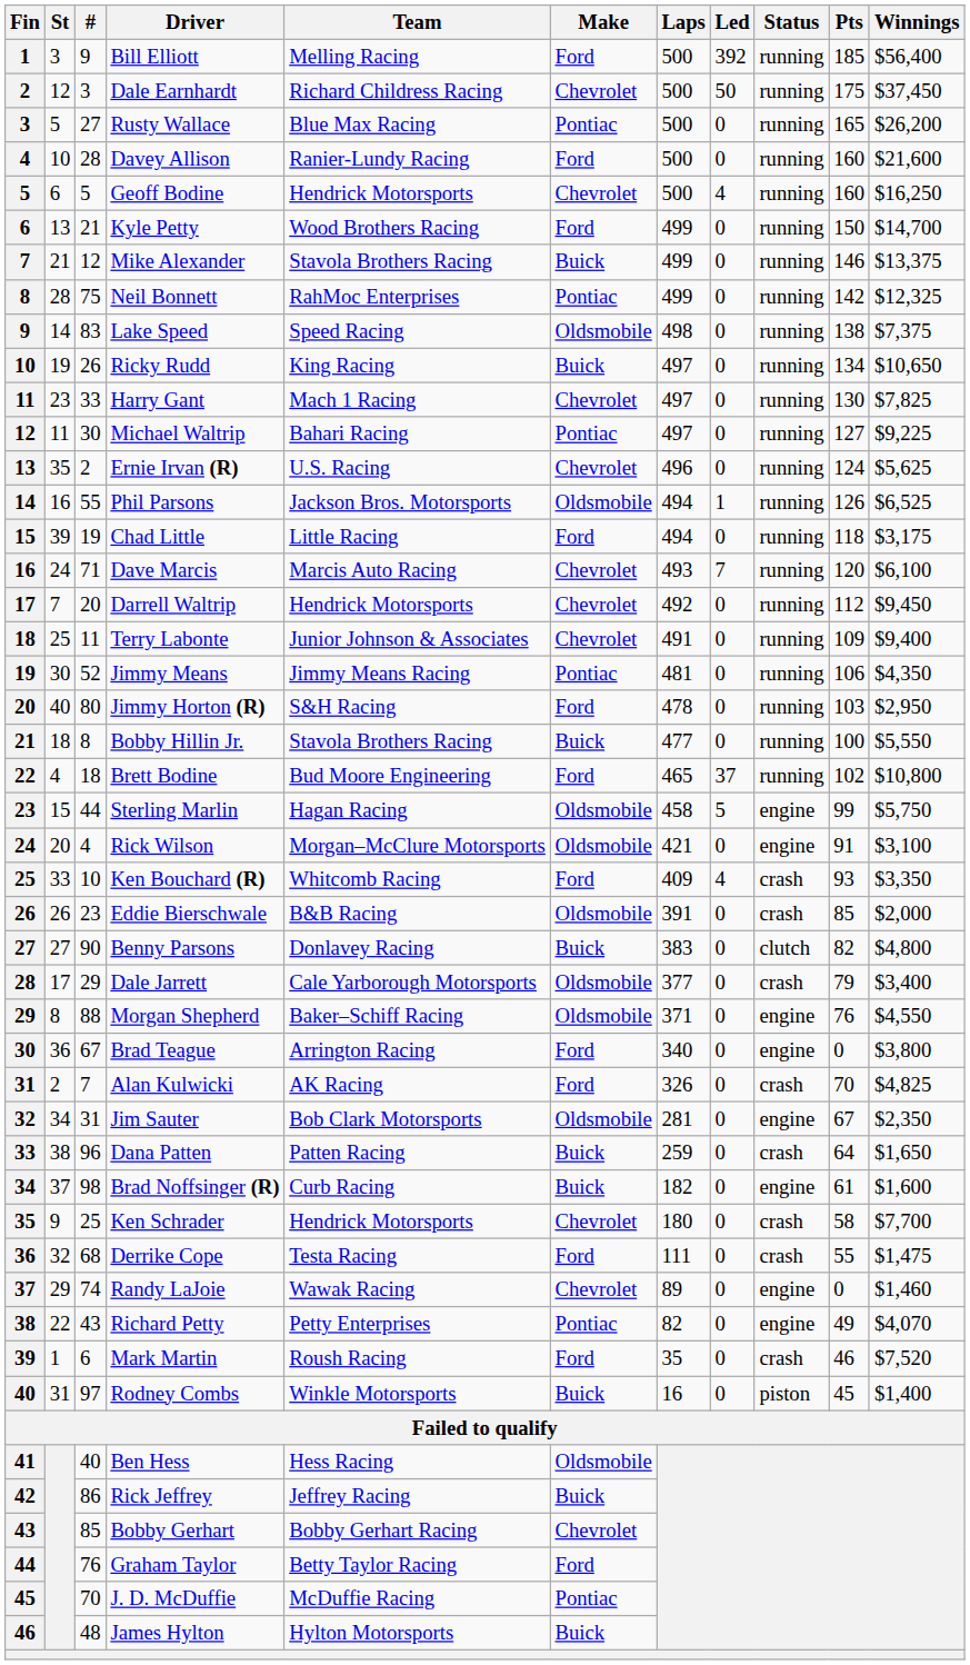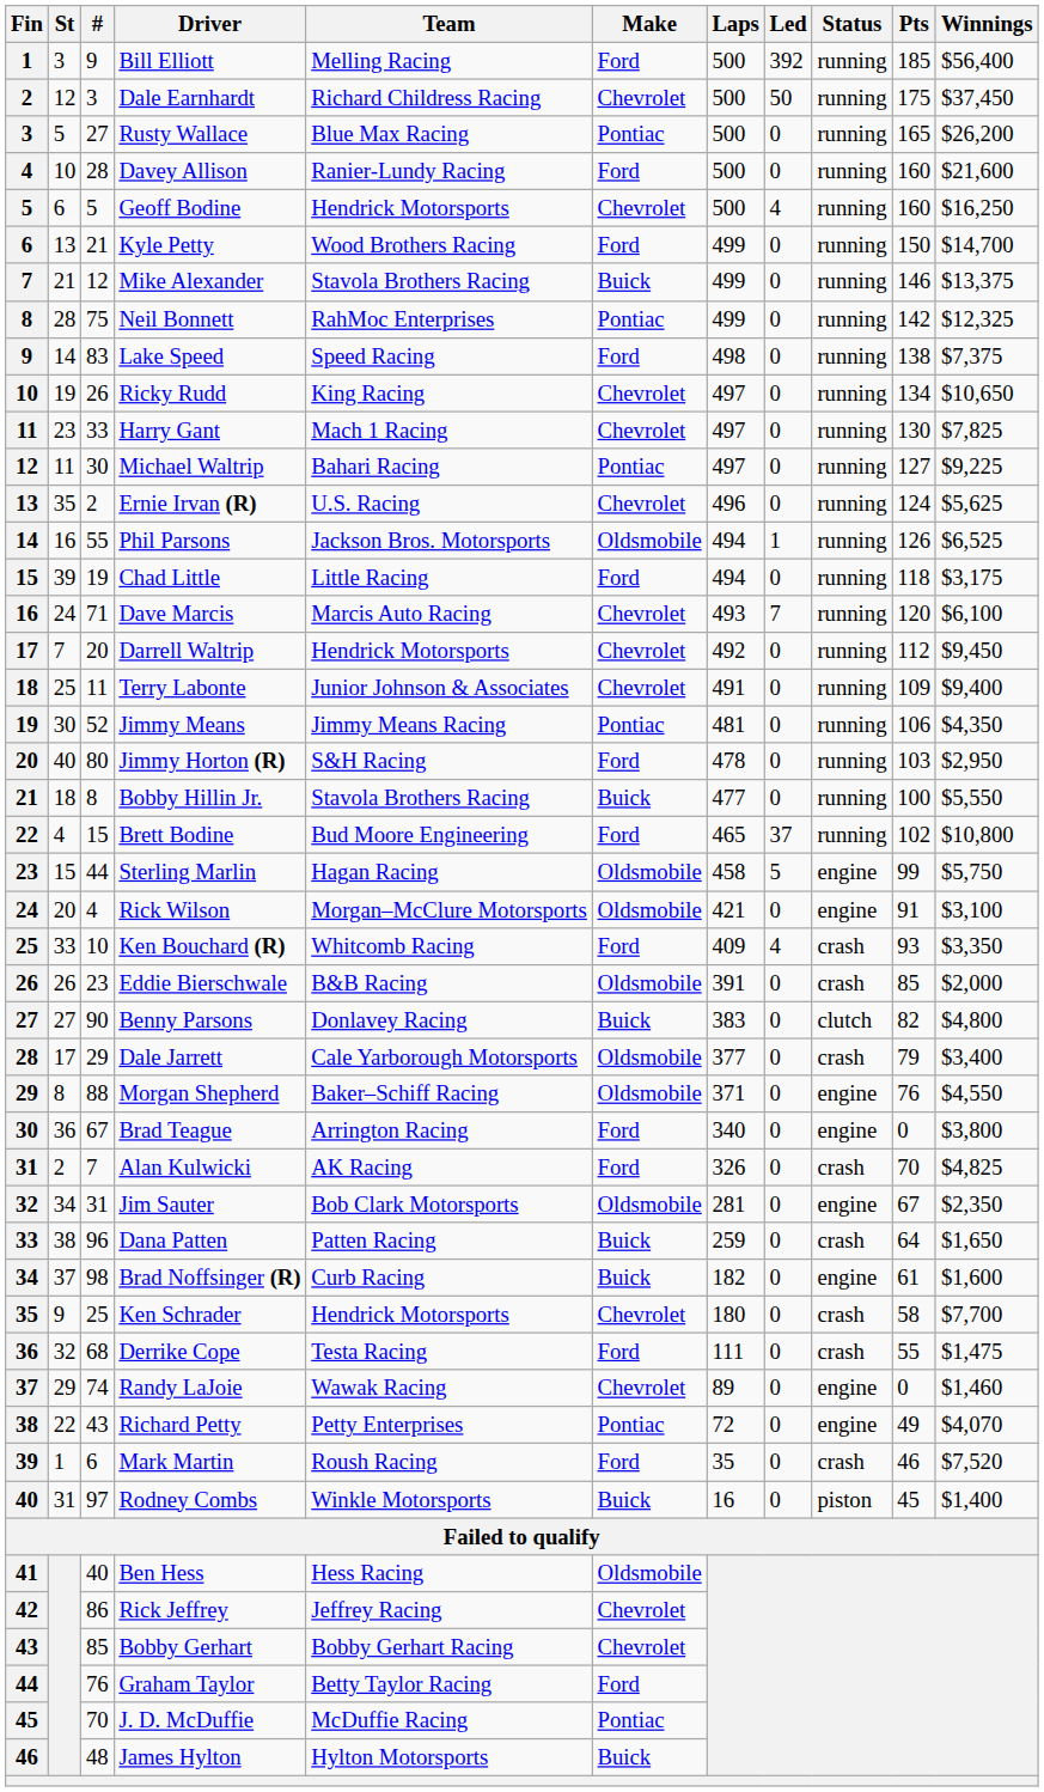 <table class="wikitable" style="font-size:95%">
 <tr>
 <th>Fin</th>
 <th>St</th>
 <th>#</th>
 <th>Driver</th>
 <th>Team</th>
 <th>Make</th>
 <th>Laps</th>
 <th>Led</th>
 <th>Status</th>
 <th>Pts</th>
 <th>Winnings</th>
 </tr>
 <tr>
 <th>1</th>
 <td>3</td>
 <td>9</td>
 <td><a href='#'>Bill Elliott</a></td>
 <td><a href='#'>Melling Racing</a></td>
 <td><a href='#'>Ford</a></td>
 <td>500</td>
 <td>392</td>
 <td>running</td>
 <td>185</td>
 <td>$56,400</td>
 </tr>
 <tr>
 <th>2</th>
 <td>12</td>
 <td>3</td>
 <td><a href='#'>Dale Earnhardt</a></td>
 <td><a href='#'>Richard Childress Racing</a></td>
 <td><a href='#'>Chevrolet</a></td>
 <td>500</td>
 <td>50</td>
 <td>running</td>
 <td>175</td>
 <td>$37,450</td>
 </tr>
 <tr>
 <th>3</th>
 <td>5</td>
 <td>27</td>
 <td><a href='#'>Rusty Wallace</a></td>
 <td><a href='#'>Blue Max Racing</a></td>
 <td><a href='#'>Pontiac</a></td>
 <td>500</td>
 <td>0</td>
 <td>running</td>
 <td>165</td>
 <td>$26,200</td>
 </tr>
 <tr>
 <th>4</th>
 <td>10</td>
 <td>28</td>
 <td><a href='#'>Davey Allison</a></td>
 <td><a href='#'>Ranier-Lundy Racing</a></td>
 <td><a href='#'>Ford</a></td>
 <td>500</td>
 <td>0</td>
 <td>running</td>
 <td>160</td>
 <td>$21,600</td>
 </tr>
 <tr>
 <th>5</th>
 <td>6</td>
 <td>5</td>
 <td><a href='#'>Geoff Bodine</a></td>
 <td><a href='#'>Hendrick Motorsports</a></td>
 <td><a href='#'>Chevrolet</a></td>
 <td>500</td>
 <td>4</td>
 <td>running</td>
 <td>160</td>
 <td>$16,250</td>
 </tr>
 <tr>
 <th>6</th>
 <td>13</td>
 <td>21</td>
 <td><a href='#'>Kyle Petty</a></td>
 <td><a href='#'>Wood Brothers Racing</a></td>
 <td><a href='#'>Ford</a></td>
 <td>499</td>
 <td>0</td>
 <td>running</td>
 <td>150</td>
 <td>$14,700</td>
 </tr>
 <tr>
 <th>7</th>
 <td>21</td>
 <td>12</td>
 <td><a href='#'>Mike Alexander</a></td>
 <td><a href='#'>Stavola Brothers Racing</a></td>
 <td><a href='#'>Buick</a></td>
 <td>499</td>
 <td>0</td>
 <td>running</td>
 <td>146</td>
 <td>$13,375</td>
 </tr>
 <tr>
 <th>8</th>
 <td>28</td>
 <td>75</td>
 <td><a href='#'>Neil Bonnett</a></td>
 <td><a href='#'>RahMoc Enterprises</a></td>
 <td><a href='#'>Pontiac</a></td>
 <td>499</td>
 <td>0</td>
 <td>running</td>
 <td>142</td>
 <td>$12,325</td>
 </tr>
 <tr>
 <th>9</th>
 <td>14</td>
 <td>83</td>
 <td><a href='#'>Lake Speed</a></td>
 <td><a href='#'>Speed Racing</a></td>
-<td><a href='#'>Oldsmobile</a></td>
+<td><a href='#'>Ford</a></td>
 <td>498</td>
 <td>0</td>
 <td>running</td>
 <td>138</td>
 <td>$7,375</td>
 </tr>
 <tr>
 <th>10</th>
 <td>19</td>
 <td>26</td>
 <td><a href='#'>Ricky Rudd</a></td>
 <td><a href='#'>King Racing</a></td>
-<td><a href='#'>Buick</a></td>
+<td><a href='#'>Chevrolet</a></td>
 <td>497</td>
 <td>0</td>
 <td>running</td>
 <td>134</td>
 <td>$10,650</td>
 </tr>
 <tr>
 <th>11</th>
 <td>23</td>
 <td>33</td>
 <td><a href='#'>Harry Gant</a></td>
 <td><a href='#'>Mach 1 Racing</a></td>
 <td><a href='#'>Chevrolet</a></td>
 <td>497</td>
 <td>0</td>
 <td>running</td>
 <td>130</td>
 <td>$7,825</td>
 </tr>
 <tr>
 <th>12</th>
 <td>11</td>
 <td>30</td>
 <td><a href='#'>Michael Waltrip</a></td>
 <td><a href='#'>Bahari Racing</a></td>
 <td><a href='#'>Pontiac</a></td>
 <td>497</td>
 <td>0</td>
 <td>running</td>
 <td>127</td>
 <td>$9,225</td>
 </tr>
 <tr>
 <th>13</th>
 <td>35</td>
 <td>2</td>
 <td><a href='#'>Ernie Irvan</a> <strong>(R)</strong></td>
 <td><a href='#'>U.S. Racing</a></td>
 <td><a href='#'>Chevrolet</a></td>
 <td>496</td>
 <td>0</td>
 <td>running</td>
 <td>124</td>
 <td>$5,625</td>
 </tr>
 <tr>
 <th>14</th>
 <td>16</td>
 <td>55</td>
 <td><a href='#'>Phil Parsons</a></td>
 <td><a href='#'>Jackson Bros. Motorsports</a></td>
 <td><a href='#'>Oldsmobile</a></td>
 <td>494</td>
 <td>1</td>
 <td>running</td>
 <td>126</td>
 <td>$6,525</td>
 </tr>
 <tr>
 <th>15</th>
 <td>39</td>
 <td>19</td>
 <td><a href='#'>Chad Little</a></td>
 <td><a href='#'>Little Racing</a></td>
 <td><a href='#'>Ford</a></td>
 <td>494</td>
 <td>0</td>
 <td>running</td>
 <td>118</td>
 <td>$3,175</td>
 </tr>
 <tr>
 <th>16</th>
 <td>24</td>
 <td>71</td>
 <td><a href='#'>Dave Marcis</a></td>
 <td><a href='#'>Marcis Auto Racing</a></td>
 <td><a href='#'>Chevrolet</a></td>
 <td>493</td>
 <td>7</td>
 <td>running</td>
 <td>120</td>
 <td>$6,100</td>
 </tr>
 <tr>
 <th>17</th>
 <td>7</td>
 <td>20</td>
 <td><a href='#'>Darrell Waltrip</a></td>
 <td><a href='#'>Hendrick Motorsports</a></td>
 <td><a href='#'>Chevrolet</a></td>
 <td>492</td>
 <td>0</td>
 <td>running</td>
 <td>112</td>
 <td>$9,450</td>
 </tr>
 <tr>
 <th>18</th>
 <td>25</td>
 <td>11</td>
 <td><a href='#'>Terry Labonte</a></td>
 <td><a href='#'>Junior Johnson & Associates</a></td>
 <td><a href='#'>Chevrolet</a></td>
 <td>491</td>
 <td>0</td>
 <td>running</td>
 <td>109</td>
 <td>$9,400</td>
 </tr>
 <tr>
 <th>19</th>
 <td>30</td>
 <td>52</td>
 <td><a href='#'>Jimmy Means</a></td>
 <td><a href='#'>Jimmy Means Racing</a></td>
 <td><a href='#'>Pontiac</a></td>
 <td>481</td>
 <td>0</td>
 <td>running</td>
 <td>106</td>
 <td>$4,350</td>
 </tr>
 <tr>
 <th>20</th>
 <td>40</td>
 <td>80</td>
 <td><a href='#'>Jimmy Horton</a> <strong>(R)</strong></td>
 <td><a href='#'>S&H Racing</a></td>
 <td><a href='#'>Ford</a></td>
 <td>478</td>
 <td>0</td>
 <td>running</td>
 <td>103</td>
 <td>$2,950</td>
 </tr>
 <tr>
 <th>21</th>
 <td>18</td>
 <td>8</td>
 <td><a href='#'>Bobby Hillin Jr.</a></td>
 <td><a href='#'>Stavola Brothers Racing</a></td>
 <td><a href='#'>Buick</a></td>
 <td>477</td>
 <td>0</td>
 <td>running</td>
 <td>100</td>
 <td>$5,550</td>
 </tr>
 <tr>
 <th>22</th>
 <td>4</td>
-<td>18</td>
+<td>15</td>
 <td><a href='#'>Brett Bodine</a></td>
 <td><a href='#'>Bud Moore Engineering</a></td>
 <td><a href='#'>Ford</a></td>
 <td>465</td>
 <td>37</td>
 <td>running</td>
 <td>102</td>
 <td>$10,800</td>
 </tr>
 <tr>
 <th>23</th>
 <td>15</td>
 <td>44</td>
 <td><a href='#'>Sterling Marlin</a></td>
 <td><a href='#'>Hagan Racing</a></td>
 <td><a href='#'>Oldsmobile</a></td>
 <td>458</td>
 <td>5</td>
 <td>engine</td>
 <td>99</td>
 <td>$5,750</td>
 </tr>
 <tr>
 <th>24</th>
 <td>20</td>
 <td>4</td>
 <td><a href='#'>Rick Wilson</a></td>
 <td><a href='#'>Morgan–McClure Motorsports</a></td>
 <td><a href='#'>Oldsmobile</a></td>
 <td>421</td>
 <td>0</td>
 <td>engine</td>
 <td>91</td>
 <td>$3,100</td>
 </tr>
 <tr>
 <th>25</th>
 <td>33</td>
 <td>10</td>
 <td><a href='#'>Ken Bouchard</a> <strong>(R)</strong></td>
 <td><a href='#'>Whitcomb Racing</a></td>
 <td><a href='#'>Ford</a></td>
 <td>409</td>
 <td>4</td>
 <td>crash</td>
 <td>93</td>
 <td>$3,350</td>
 </tr>
 <tr>
 <th>26</th>
 <td>26</td>
 <td>23</td>
 <td><a href='#'>Eddie Bierschwale</a></td>
 <td><a href='#'>B&B Racing</a></td>
 <td><a href='#'>Oldsmobile</a></td>
 <td>391</td>
 <td>0</td>
 <td>crash</td>
 <td>85</td>
 <td>$2,000</td>
 </tr>
 <tr>
 <th>27</th>
 <td>27</td>
 <td>90</td>
 <td><a href='#'>Benny Parsons</a></td>
 <td><a href='#'>Donlavey Racing</a></td>
 <td><a href='#'>Buick</a></td>
 <td>383</td>
 <td>0</td>
 <td>clutch</td>
 <td>82</td>
 <td>$4,800</td>
 </tr>
 <tr>
 <th>28</th>
 <td>17</td>
 <td>29</td>
 <td><a href='#'>Dale Jarrett</a></td>
 <td><a href='#'>Cale Yarborough Motorsports</a></td>
 <td><a href='#'>Oldsmobile</a></td>
 <td>377</td>
 <td>0</td>
 <td>crash</td>
 <td>79</td>
 <td>$3,400</td>
 </tr>
 <tr>
 <th>29</th>
 <td>8</td>
 <td>88</td>
 <td><a href='#'>Morgan Shepherd</a></td>
 <td><a href='#'>Baker–Schiff Racing</a></td>
 <td><a href='#'>Oldsmobile</a></td>
 <td>371</td>
 <td>0</td>
 <td>engine</td>
 <td>76</td>
 <td>$4,550</td>
 </tr>
 <tr>
 <th>30</th>
 <td>36</td>
 <td>67</td>
 <td><a href='#'>Brad Teague</a></td>
 <td><a href='#'>Arrington Racing</a></td>
 <td><a href='#'>Ford</a></td>
 <td>340</td>
 <td>0</td>
 <td>engine</td>
 <td>0</td>
 <td>$3,800</td>
 </tr>
 <tr>
 <th>31</th>
 <td>2</td>
 <td>7</td>
 <td><a href='#'>Alan Kulwicki</a></td>
 <td><a href='#'>AK Racing</a></td>
 <td><a href='#'>Ford</a></td>
 <td>326</td>
 <td>0</td>
 <td>crash</td>
 <td>70</td>
 <td>$4,825</td>
 </tr>
 <tr>
 <th>32</th>
 <td>34</td>
 <td>31</td>
 <td><a href='#'>Jim Sauter</a></td>
 <td><a href='#'>Bob Clark Motorsports</a></td>
 <td><a href='#'>Oldsmobile</a></td>
 <td>281</td>
 <td>0</td>
 <td>engine</td>
 <td>67</td>
 <td>$2,350</td>
 </tr>
 <tr>
 <th>33</th>
 <td>38</td>
 <td>96</td>
 <td><a href='#'>Dana Patten</a></td>
 <td><a href='#'>Patten Racing</a></td>
 <td><a href='#'>Buick</a></td>
 <td>259</td>
 <td>0</td>
 <td>crash</td>
 <td>64</td>
 <td>$1,650</td>
 </tr>
 <tr>
 <th>34</th>
 <td>37</td>
 <td>98</td>
 <td><a href='#'>Brad Noffsinger</a> <strong>(R)</strong></td>
 <td><a href='#'>Curb Racing</a></td>
 <td><a href='#'>Buick</a></td>
 <td>182</td>
 <td>0</td>
 <td>engine</td>
 <td>61</td>
 <td>$1,600</td>
 </tr>
 <tr>
 <th>35</th>
 <td>9</td>
 <td>25</td>
 <td><a href='#'>Ken Schrader</a></td>
 <td><a href='#'>Hendrick Motorsports</a></td>
 <td><a href='#'>Chevrolet</a></td>
 <td>180</td>
 <td>0</td>
 <td>crash</td>
 <td>58</td>
 <td>$7,700</td>
 </tr>
 <tr>
 <th>36</th>
 <td>32</td>
 <td>68</td>
 <td><a href='#'>Derrike Cope</a></td>
 <td><a href='#'>Testa Racing</a></td>
 <td><a href='#'>Ford</a></td>
 <td>111</td>
 <td>0</td>
 <td>crash</td>
 <td>55</td>
 <td>$1,475</td>
 </tr>
 <tr>
 <th>37</th>
 <td>29</td>
 <td>74</td>
 <td><a href='#'>Randy LaJoie</a></td>
 <td><a href='#'>Wawak Racing</a></td>
 <td><a href='#'>Chevrolet</a></td>
 <td>89</td>
 <td>0</td>
 <td>engine</td>
 <td>0</td>
 <td>$1,460</td>
 </tr>
 <tr>
 <th>38</th>
 <td>22</td>
 <td>43</td>
 <td><a href='#'>Richard Petty</a></td>
 <td><a href='#'>Petty Enterprises</a></td>
 <td><a href='#'>Pontiac</a></td>
-<td>82</td>
+<td>72</td>
 <td>0</td>
 <td>engine</td>
 <td>49</td>
 <td>$4,070</td>
 </tr>
 <tr>
 <th>39</th>
 <td>1</td>
 <td>6</td>
 <td><a href='#'>Mark Martin</a></td>
 <td><a href='#'>Roush Racing</a></td>
 <td><a href='#'>Ford</a></td>
 <td>35</td>
 <td>0</td>
 <td>crash</td>
 <td>46</td>
 <td>$7,520</td>
 </tr>
 <tr>
 <th>40</th>
 <td>31</td>
 <td>97</td>
 <td><a href='#'>Rodney Combs</a></td>
 <td><a href='#'>Winkle Motorsports</a></td>
 <td><a href='#'>Buick</a></td>
 <td>16</td>
 <td>0</td>
 <td>piston</td>
 <td>45</td>
 <td>$1,400</td>
 </tr>
 <tr>
 <th colspan="11">Failed to qualify</th>
 </tr>
 <tr>
 <th>41</th>
 <th rowspan="6"></th>
 <td>40</td>
 <td><a href='#'>Ben Hess</a></td>
 <td><a href='#'>Hess Racing</a></td>
 <td><a href='#'>Oldsmobile</a></td>
 <th colspan="5" rowspan="6"></th>
 </tr>
 <tr>
 <th>42</th>
 <td>86</td>
 <td><a href='#'>Rick Jeffrey</a></td>
 <td><a href='#'>Jeffrey Racing</a></td>
-<td><a href='#'>Buick</a></td>
+<td><a href='#'>Chevrolet</a></td>
 </tr>
 <tr>
 <th>43</th>
 <td>85</td>
 <td><a href='#'>Bobby Gerhart</a></td>
 <td><a href='#'>Bobby Gerhart Racing</a></td>
 <td><a href='#'>Chevrolet</a></td>
 </tr>
 <tr>
 <th>44</th>
 <td>76</td>
 <td><a href='#'>Graham Taylor</a></td>
 <td><a href='#'>Betty Taylor Racing</a></td>
 <td><a href='#'>Ford</a></td>
 </tr>
 <tr>
 <th>45</th>
 <td>70</td>
 <td><a href='#'>J. D. McDuffie</a></td>
 <td><a href='#'>McDuffie Racing</a></td>
 <td><a href='#'>Pontiac</a></td>
 </tr>
 <tr>
 <th>46</th>
 <td>48</td>
 <td><a href='#'>James Hylton</a></td>
 <td><a href='#'>Hylton Motorsports</a></td>
 <td><a href='#'>Buick</a></td>
 </tr>
 <tr>
 <th colspan="11"></th>
 </tr>
 </table>
